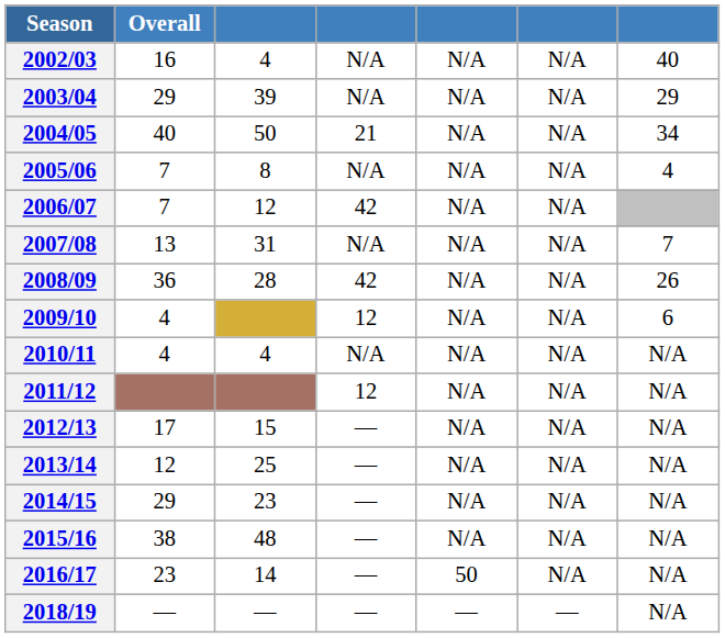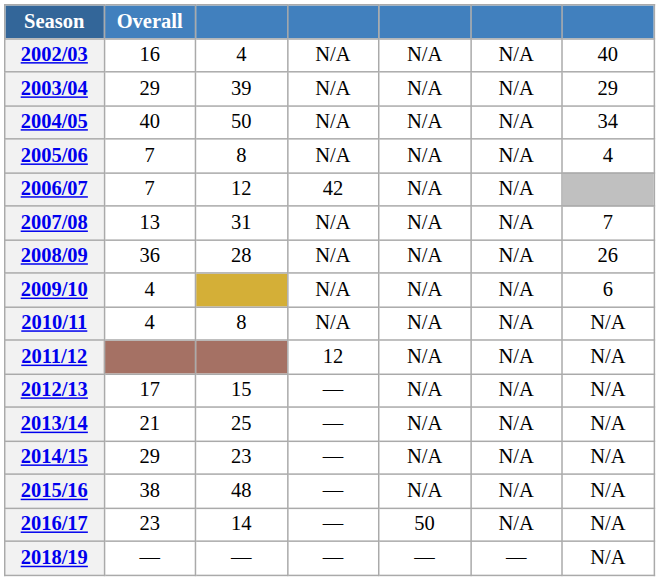 <table class="wikitable" style="font-size:86%; text-align:center; border:grey solid 1px; border-collapse:collapse; background:#ffffff;">
 <tr>
 <th style="background-color:#369; color:white; width:60px;"> Season </th>
 <th style="background-color:#4180be; color:white; width:55px;">Overall</th>
 <th style="background-color:#4180be; color:white; width:55px;"></th>
 <th style="background-color:#4180be; color:white; width:55px;"></th>
 <th style="background-color:#4180be; color:white; width:55px;"></th>
 <th style="background-color:#4180be; color:white; width:55px;"></th>
 <th style="background-color:#4180be; color:white; width:55px;"></th>
 </tr>
 <tr>
 <th scope=row align=center><a href='#'>2002/03</a></th>
 <td align=center>16</td>
 <td align=center>4</td>
 <td align=center>N/A</td>
 <td align=center>N/A</td>
 <td align=center>N/A</td>
 <td align=center>40</td>
 </tr>
 <tr>
 <th scope=row align=center><a href='#'>2003/04</a></th>
 <td align=center>29</td>
 <td align=center>39</td>
 <td align=center>N/A</td>
 <td align=center>N/A</td>
 <td align=center>N/A</td>
 <td align=center>29</td>
 </tr>
 <tr>
 <th scope=row align=center><a href='#'>2004/05</a></th>
 <td align=center>40</td>
 <td align=center>50</td>
-<td align=center>21</td>
+<td align=center>N/A</td>
 <td align=center>N/A</td>
 <td align=center>N/A</td>
 <td align=center>34</td>
 </tr>
 <tr>
 <th scope=row align=center><a href='#'>2005/06</a></th>
 <td align=center>7</td>
 <td align=center>8</td>
 <td align=center>N/A</td>
 <td align=center>N/A</td>
 <td align=center>N/A</td>
 <td align=center>4</td>
 </tr>
 <tr>
 <th scope=row align=center><a href='#'>2006/07</a></th>
 <td align=center>7</td>
 <td align=center>12</td>
 <td align=center>42</td>
 <td align=center>N/A</td>
 <td align=center>N/A</td>
 <td align=center bgcolor=silver></td>
 </tr>
 <tr>
 <th scope=row align=center><a href='#'>2007/08</a></th>
 <td align=center>13</td>
 <td align=center>31</td>
 <td align=center>N/A</td>
 <td align=center>N/A</td>
 <td align=center>N/A</td>
 <td align=center>7</td>
 </tr>
 <tr>
 <th scope=row align=center><a href='#'>2008/09</a></th>
 <td align=center>36</td>
 <td align=center>28</td>
-<td align=center>42</td>
+<td align=center>N/A</td>
 <td align=center>N/A</td>
 <td align=center>N/A</td>
 <td align=center>26</td>
 </tr>
 <tr>
 <th scope=row align=center><a href='#'>2009/10</a></th>
 <td align=center>4</td>
 <td align=center bgcolor=#D4AF37></td>
-<td align=center>12</td>
+<td align=center>N/A</td>
 <td align=center>N/A</td>
 <td align=center>N/A</td>
 <td align=center>6</td>
 </tr>
 <tr>
 <th scope=row align=center><a href='#'>2010/11</a></th>
 <td align=center>4</td>
-<td align=center>4</td>
+<td align=center>8</td>
 <td align=center>N/A</td>
 <td align=center>N/A</td>
 <td align=center>N/A</td>
 <td align=center>N/A</td>
 </tr>
 <tr>
 <th scope=row align=center><a href='#'>2011/12</a></th>
 <td align=center bgcolor=#A57164></td>
 <td align=center bgcolor=#A57164></td>
 <td align=center>12</td>
 <td align=center>N/A</td>
 <td align=center>N/A</td>
 <td align=center>N/A</td>
 </tr>
 <tr>
 <th scope=row align=center><a href='#'>2012/13</a></th>
 <td align=center>17</td>
 <td align=center>15</td>
 <td align=center>—</td>
 <td align=center>N/A</td>
 <td align=center>N/A</td>
 <td align=center>N/A</td>
 </tr>
 <tr>
 <th scope=row align=center><a href='#'>2013/14</a></th>
-<td align=center>12</td>
+<td align=center>21</td>
 <td align=center>25</td>
 <td align=center>—</td>
 <td align=center>N/A</td>
 <td align=center>N/A</td>
 <td align=center>N/A</td>
 </tr>
 <tr>
 <th scope=row align=center><a href='#'>2014/15</a></th>
 <td align=center>29</td>
 <td align=center>23</td>
 <td align=center>—</td>
 <td align=center>N/A</td>
 <td align=center>N/A</td>
 <td align=center>N/A</td>
 </tr>
 <tr>
 <th scope=row align=center><a href='#'>2015/16</a></th>
 <td align=center>38</td>
 <td align=center>48</td>
 <td align=center>—</td>
 <td align=center>N/A</td>
 <td align=center>N/A</td>
 <td align=center>N/A</td>
 </tr>
 <tr>
 <th scope=row align=center><a href='#'>2016/17</a></th>
 <td align=center>23</td>
 <td align=center>14</td>
 <td align=center>—</td>
 <td align=center>50</td>
 <td align=center>N/A</td>
 <td align=center>N/A</td>
 </tr>
 <tr>
 <th scope=row align=center><a href='#'>2018/19</a></th>
 <td align=center>—</td>
 <td align=center>—</td>
 <td align=center>—</td>
 <td align=center>—</td>
 <td align=center>—</td>
 <td align=center>N/A</td>
 </tr>
 </table>
